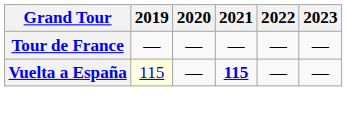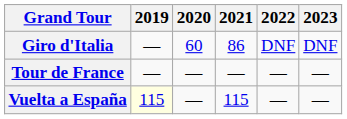 <table class="wikitable plainrowheaders">
 <tr>
 <th scope="col"><a href='#'>Grand Tour</a></th>
 <th scope="col">2019</th>
 <th scope="col">2020</th>
 <th scope="col">2021</th>
 <th scope="col">2022</th>
 <th scope="col">2023</th>
+</tr>
+<tr style="text-align:center;">
+<th scope="row"> <a href='#'>Giro d'Italia</a></th>
+<td>—</td>
+<td><a href='#'>60</a></td>
+<td><a href='#'>86</a></td>
+<td><a href='#'>DNF</a></td>
+<td><a href='#'>DNF</a></td>
 </tr>
 <tr style="text-align:center;">
 <th scope="row"> <a href='#'>Tour de France</a></th>
 <td>—</td>
 <td>—</td>
 <td>—</td>
 <td>—</td>
 <td>—</td>
 </tr>
 <tr style="text-align:center;">
 <th scope="row"> <a href='#'>Vuelta a España</a></th>
 <td style="background: lightyellow;"><a href='#'>115</a></td>
 <td>—</td>
-<td><strong><a href='#'>115</a></strong></td>
+<td><a href='#'>115</a></td>
 <td>—</td>
 <td>—</td>
 </tr>
 </table>
